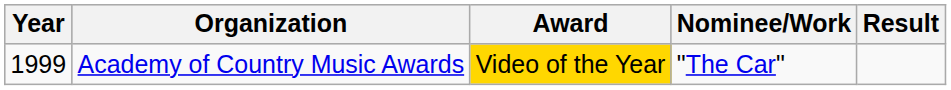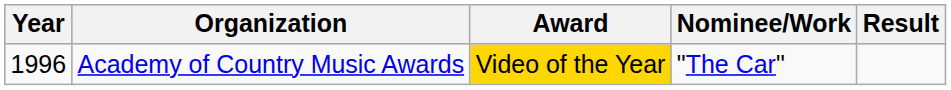 <table class="wikitable">
 <tr>
 <th>Year</th>
 <th>Organization</th>
 <th>Award</th>
 <th>Nominee/Work</th>
 <th>Result</th>
 </tr>
 <tr>
-<td>1999</td>
+<td>1996</td>
 <td><a href='#'>Academy of Country Music Awards</a></td>
 <td style="background: gold;">Video of the Year</td>
 <td>"<a href='#'>The Car</a>"</td>
 <td></td>
 </tr>
 </table>
